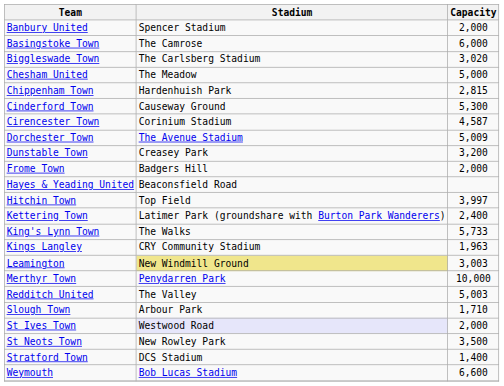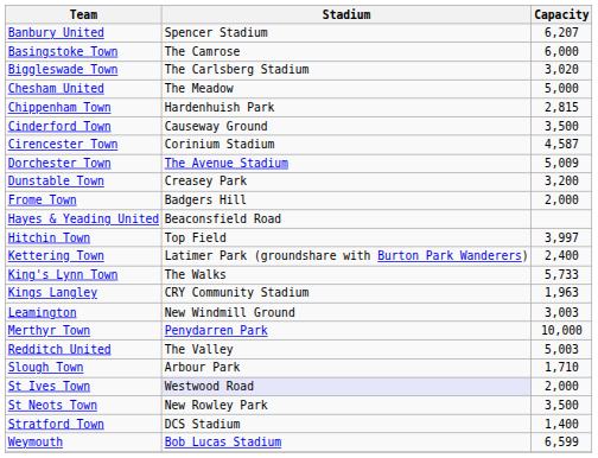 <table class="wikitable sortable">
 <tr>
 <th>Team</th>
 <th>Stadium</th>
 <th>Capacity</th>
 </tr>
 <tr>
 <td><a href='#'>Banbury United</a></td>
 <td>Spencer Stadium</td>
-<td align="center">2,000</td>
+<td align="center">6,207</td>
 </tr>
 <tr>
 <td><a href='#'>Basingstoke Town</a></td>
 <td>The Camrose</td>
 <td align="center">6,000</td>
 </tr>
 <tr>
 <td><a href='#'>Biggleswade Town</a></td>
 <td>The Carlsberg Stadium</td>
 <td align="center">3,020</td>
 </tr>
 <tr>
 <td><a href='#'>Chesham United</a></td>
 <td>The Meadow</td>
 <td align="center">5,000</td>
 </tr>
 <tr>
 <td><a href='#'>Chippenham Town</a></td>
 <td>Hardenhuish Park</td>
 <td align="center">2,815</td>
 </tr>
 <tr>
 <td><a href='#'>Cinderford Town</a></td>
 <td>Causeway Ground</td>
-<td align="center">5,300</td>
+<td align="center">3,500</td>
 </tr>
 <tr>
 <td><a href='#'>Cirencester Town</a></td>
 <td>Corinium Stadium</td>
 <td align="center">4,587</td>
 </tr>
 <tr>
 <td><a href='#'>Dorchester Town</a></td>
 <td><a href='#'>The Avenue Stadium</a></td>
 <td align="center">5,009</td>
 </tr>
 <tr>
 <td><a href='#'>Dunstable Town</a></td>
 <td>Creasey Park</td>
 <td align="center">3,200</td>
 </tr>
 <tr>
 <td><a href='#'>Frome Town</a></td>
 <td>Badgers Hill</td>
 <td align="center">2,000</td>
 </tr>
 <tr>
 <td><a href='#'>Hayes & Yeading United</a></td>
 <td>Beaconsfield Road</td>
 <td align="center"></td>
 </tr>
 <tr>
 <td><a href='#'>Hitchin Town</a></td>
 <td>Top Field</td>
 <td align="center">3,997</td>
 </tr>
 <tr>
 <td><a href='#'>Kettering Town</a></td>
 <td>Latimer Park (groundshare with <a href='#'>Burton Park Wanderers</a>)</td>
 <td align="center">2,400</td>
 </tr>
 <tr>
 <td><a href='#'>King's Lynn Town</a></td>
 <td>The Walks</td>
 <td align="center">5,733</td>
 </tr>
 <tr>
 <td><a href='#'>Kings Langley</a></td>
 <td>CRY Community Stadium</td>
 <td align="center">1,963</td>
 </tr>
 <tr>
 <td><a href='#'>Leamington</a></td>
-<td style="background: khaki;">New Windmill Ground</td>
+<td>New Windmill Ground</td>
 <td align="center">3,003</td>
 </tr>
 <tr>
 <td><a href='#'>Merthyr Town</a></td>
 <td><a href='#'>Penydarren Park</a></td>
 <td align="center">10,000</td>
 </tr>
 <tr>
 <td><a href='#'>Redditch United</a></td>
 <td>The Valley</td>
 <td align="center">5,003</td>
 </tr>
 <tr>
 <td><a href='#'>Slough Town</a></td>
 <td>Arbour Park</td>
 <td align="center">1,710</td>
 </tr>
 <tr>
 <td><a href='#'>St Ives Town</a></td>
 <td style="background: lavender;">Westwood Road</td>
 <td align="center">2,000</td>
 </tr>
 <tr>
 <td><a href='#'>St Neots Town</a></td>
 <td>New Rowley Park</td>
 <td align="center">3,500</td>
 </tr>
 <tr>
 <td><a href='#'>Stratford Town</a></td>
 <td>DCS Stadium</td>
 <td align = "center">1,400</td>
 </tr>
 <tr>
 <td><a href='#'>Weymouth</a></td>
 <td><a href='#'>Bob Lucas Stadium</a></td>
-<td align="center">6,600</td>
+<td align="center">6,599</td>
 </tr>
 <tr>
 </tr>
 </table>
